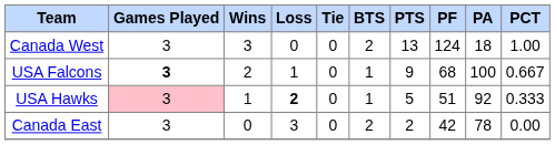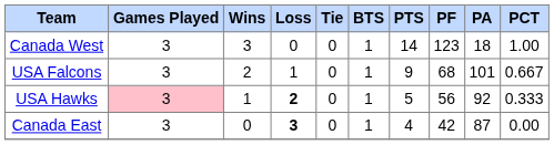 <table border="1" cellpadding="4" cellspacing="0" style="text-align:center; font-size:90%; border-collapse:collapse;">
 <tr style="background:#C1D8FF;">
 <th>Team</th>
 <th>Games Played</th>
 <th>Wins</th>
 <th>Loss</th>
 <th>Tie</th>
 <th>BTS</th>
 <th>PTS</th>
 <th>PF</th>
 <th>PA</th>
 <th>PCT</th>
 </tr>
 <tr>
 <td><a href='#'>Canada West</a></td>
 <td>3</td>
 <td>3</td>
 <td>0</td>
 <td>0</td>
-<td>2</td>
-<td>13</td>
-<td>124</td>
+<td>1</td>
+<td>14</td>
+<td>123</td>
 <td>18</td>
 <td>1.00</td>
 </tr>
 <tr>
 <td><a href='#'>USA Falcons</a></td>
-<td><strong>3</strong></td>
+<td>3</td>
 <td>2</td>
 <td>1</td>
 <td>0</td>
 <td>1</td>
 <td>9</td>
 <td>68</td>
-<td>100</td>
+<td>101</td>
 <td>0.667</td>
 </tr>
 <tr>
 <td><a href='#'>USA Hawks</a></td>
 <td style="background: pink;">3</td>
 <td>1</td>
 <td><strong>2</strong></td>
 <td>0</td>
 <td>1</td>
 <td>5</td>
-<td>51</td>
+<td>56</td>
 <td>92</td>
 <td>0.333</td>
 </tr>
 <tr>
 <td><a href='#'>Canada East</a></td>
 <td>3</td>
 <td>0</td>
-<td>3</td>
+<td><strong>3</strong></td>
 <td>0</td>
-<td>2</td>
-<td>2</td>
+<td>1</td>
+<td>4</td>
 <td>42</td>
-<td>78</td>
+<td>87</td>
 <td>0.00</td>
 </tr>
 <tr>
 </tr>
 </table>
